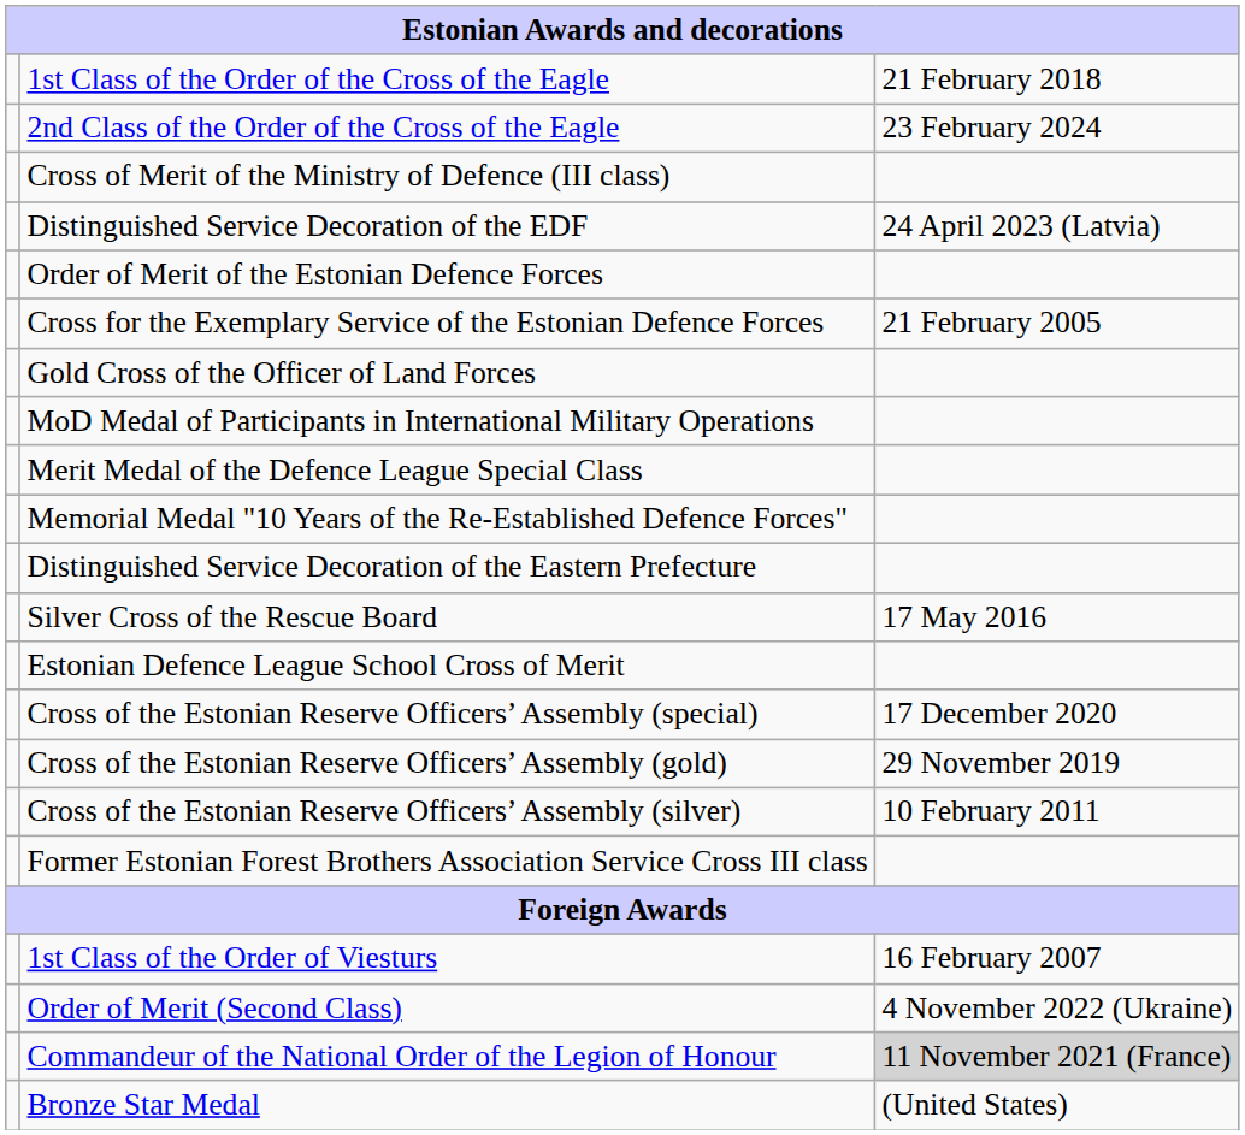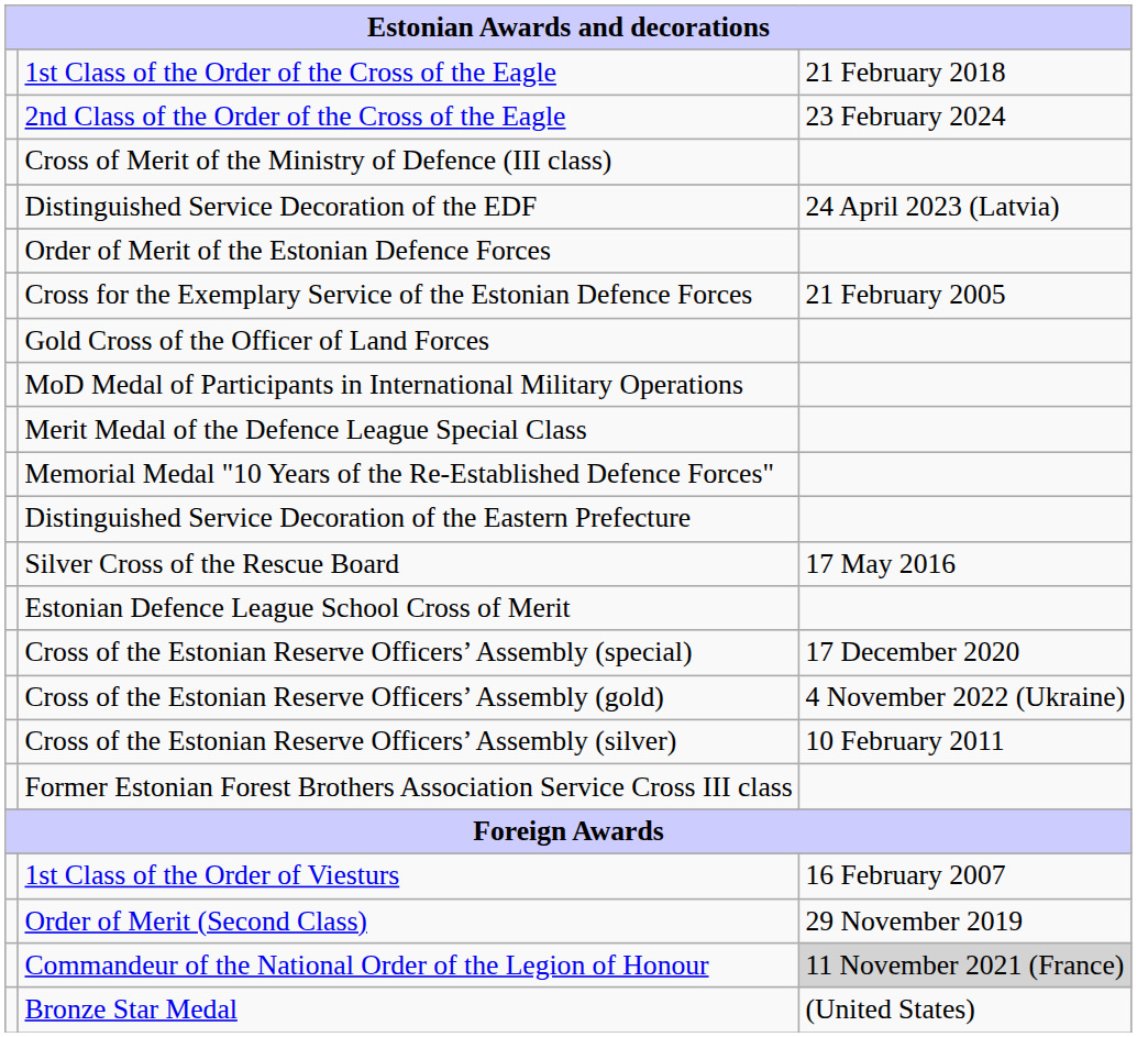 <table class="wikitable">
 <tr bgcolor = "#ccccff" align=center>
 <td colspan=3><strong>Estonian Awards and decorations</strong></td>
 </tr>
 <tr>
 <td></td>
 <td><a href='#'>1st Class of the Order of the Cross of the Eagle</a></td>
 <td>21 February 2018</td>
 </tr>
 <tr>
 <td></td>
 <td><a href='#'>2nd Class of the Order of the Cross of the Eagle</a></td>
 <td>23 February 2024</td>
 </tr>
 <tr>
 <td></td>
 <td>Cross of Merit of the Ministry of Defence (III class)</td>
 <td></td>
 </tr>
 <tr>
 <td></td>
 <td>Distinguished Service Decoration of the EDF</td>
 <td>24 April 2023 (Latvia)</td>
 </tr>
 <tr>
 <td></td>
 <td>Order of Merit of the Estonian Defence Forces</td>
 <td></td>
 </tr>
 <tr>
 <td></td>
 <td>Cross for the Exemplary Service of the Estonian Defence Forces</td>
 <td>21 February 2005</td>
 </tr>
 <tr>
 <td></td>
 <td>Gold Cross of the Officer of Land Forces</td>
 <td></td>
 </tr>
 <tr>
 <td></td>
 <td>MoD Medal of Participants in International Military Operations</td>
 <td></td>
 </tr>
 <tr>
 <td></td>
 <td>Merit Medal of the Defence League Special Class</td>
 <td></td>
 </tr>
 <tr>
 <td></td>
 <td>Memorial Medal "10 Years of the Re-Established Defence Forces"</td>
 <td></td>
 </tr>
 <tr>
 <td></td>
 <td>Distinguished Service Decoration of the Eastern Prefecture</td>
 <td></td>
 </tr>
 <tr>
 <td></td>
 <td>Silver Cross of the Rescue Board</td>
 <td>17 May 2016</td>
 </tr>
 <tr>
 <td></td>
 <td>Estonian Defence League School Cross of Merit</td>
 <td></td>
 </tr>
 <tr>
 <td></td>
 <td>Cross of the Estonian Reserve Officers’ Assembly (special)</td>
 <td>17 December 2020</td>
 </tr>
 <tr>
 <td></td>
 <td>Cross of the Estonian Reserve Officers’ Assembly (gold)</td>
-<td>29 November 2019</td>
+<td>4 November 2022 (Ukraine)</td>
 </tr>
 <tr>
 <td></td>
 <td>Cross of the Estonian Reserve Officers’ Assembly (silver)</td>
 <td>10 February 2011</td>
 </tr>
 <tr>
 <td></td>
 <td>Former Estonian Forest Brothers Association Service Cross III class</td>
 <td></td>
 </tr>
 <tr bgcolor = "#ccccff" align=center>
 <td colspan=3><strong>Foreign Awards</strong></td>
 </tr>
 <tr>
 <td></td>
 <td><a href='#'>1st Class of the Order of Viesturs</a></td>
 <td>16 February 2007</td>
 </tr>
 <tr>
 <td></td>
 <td><a href='#'>Order of Merit (Second Class)</a></td>
-<td>4 November 2022 (Ukraine)</td>
+<td>29 November 2019</td>
 </tr>
 <tr>
 <td></td>
 <td><a href='#'>Commandeur of the National Order of the Legion of Honour</a></td>
 <td style="background: lightgrey;">11 November 2021 (France)</td>
 </tr>
 <tr>
 <td></td>
 <td><a href='#'>Bronze Star Medal</a></td>
 <td>(United States)</td>
 </tr>
 </table>
